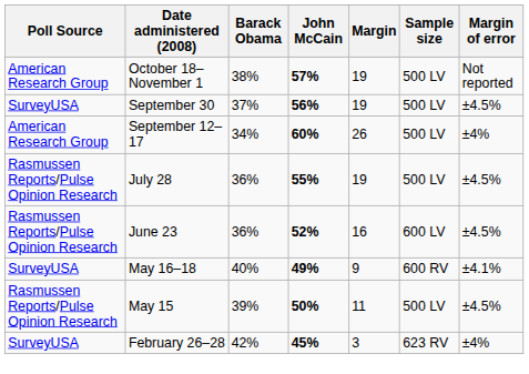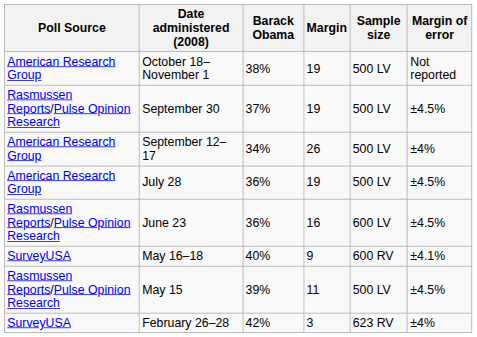 <table class="wikitable collapsible">
 <tr>
 <th>Poll Source</th>
 <th>Date administered (2008)</th>
 <th>Barack Obama</th>
-<th>John McCain</th>
 <th>Margin</th>
 <th>Sample size</th>
 <th>Margin of error</th>
 </tr>
 <tr>
 <td><a href='#'>American Research Group</a></td>
 <td>October 18–November 1</td>
 <td>38%</td>
-<td><strong>57%</strong></td>
 <td>19</td>
 <td>500 LV</td>
 <td>Not reported</td>
 </tr>
 <tr>
-<td><a href='#'>SurveyUSA</a></td>
+<td><a href='#'>Rasmussen Reports</a>/<a href='#'>Pulse Opinion Research</a></td>
 <td>September 30</td>
 <td>37%</td>
-<td><strong>56%</strong></td>
 <td>19</td>
 <td>500 LV</td>
 <td>±4.5%</td>
 </tr>
 <tr>
 <td><a href='#'>American Research Group</a></td>
 <td>September 12–17</td>
 <td>34%</td>
-<td><strong>60%</strong></td>
 <td>26</td>
 <td>500 LV</td>
 <td>±4%</td>
 </tr>
 <tr>
-<td><a href='#'>Rasmussen Reports</a>/<a href='#'>Pulse Opinion Research</a></td>
+<td><a href='#'>American Research Group</a></td>
 <td>July 28</td>
 <td>36%</td>
-<td><strong>55%</strong></td>
 <td>19</td>
 <td>500 LV</td>
 <td>±4.5%</td>
 </tr>
 <tr>
 <td><a href='#'>Rasmussen Reports</a>/<a href='#'>Pulse Opinion Research</a></td>
 <td>June 23</td>
 <td>36%</td>
-<td><strong>52%</strong></td>
 <td>16</td>
 <td>600 LV</td>
 <td>±4.5%</td>
 </tr>
 <tr>
 <td><a href='#'>SurveyUSA</a></td>
 <td>May 16–18</td>
 <td>40%</td>
-<td><strong>49%</strong></td>
 <td>9</td>
 <td>600 RV</td>
 <td>±4.1%</td>
 </tr>
 <tr>
 <td><a href='#'>Rasmussen Reports</a>/<a href='#'>Pulse Opinion Research</a></td>
 <td>May 15</td>
 <td>39%</td>
-<td><strong>50%</strong></td>
 <td>11</td>
 <td>500 LV</td>
 <td>±4.5%</td>
 </tr>
 <tr>
 <td><a href='#'>SurveyUSA</a></td>
 <td>February 26–28</td>
 <td>42%</td>
-<td><strong>45%</strong></td>
 <td>3</td>
 <td>623 RV</td>
 <td>±4%</td>
 </tr>
 </table>
